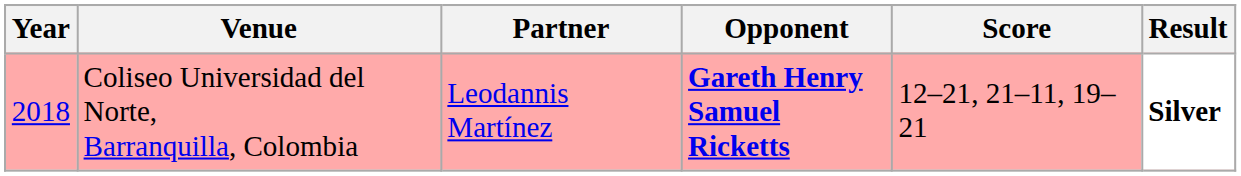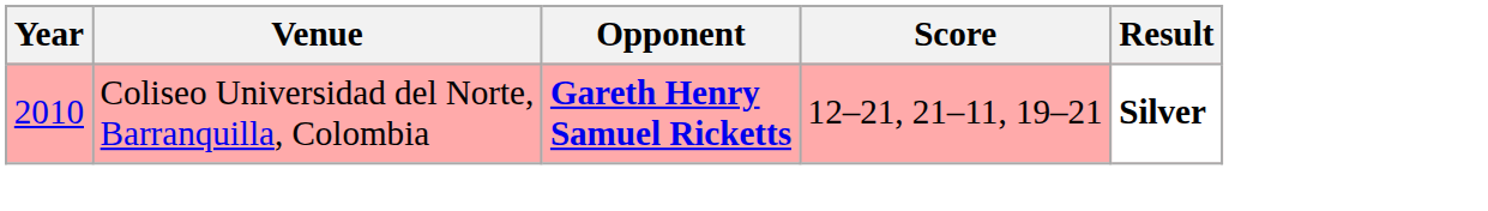 <table class="sortable wikitable" style="font-size: 90%;">
 <tr>
 <th>Year</th>
 <th>Venue</th>
-<th>Partner</th>
 <th>Opponent</th>
 <th>Score</th>
 <th>Result</th>
 </tr>
 <tr style="background:#FFAAAA">
-<td align="center"><a href='#'>2018</a></td>
+<td align="center"><a href='#'>2010</a></td>
 <td align="left">Coliseo Universidad del Norte,<br><a href='#'>Barranquilla</a>, Colombia</td>
-<td align="left"> <a href='#'>Leodannis Martínez</a></td>
 <td align="left"><strong> <a href='#'>Gareth Henry</a><br> <a href='#'>Samuel Ricketts</a></strong></td>
 <td align="left">12–21, 21–11, 19–21</td>
 <td style="text-align:left; background:white"> <strong>Silver</strong></td>
 </tr>
 </table>
